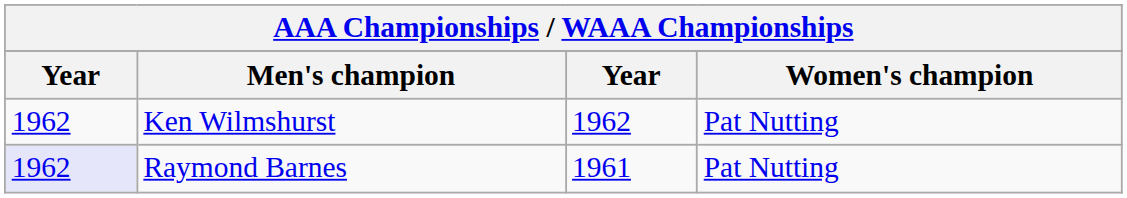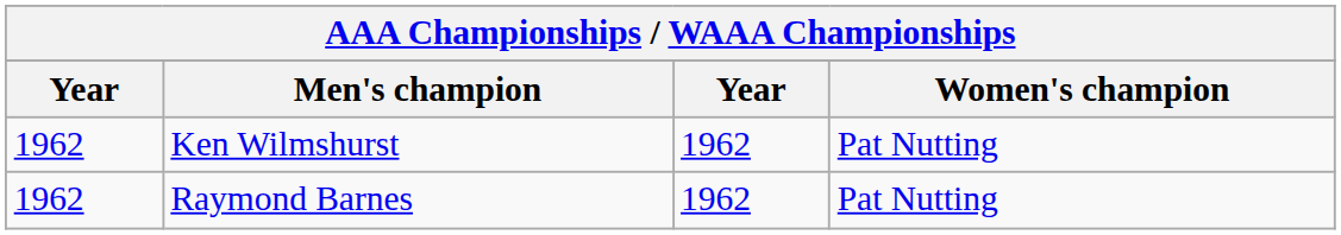 <table class="wikitable">
 <tr>
 <th colspan="4"><a href='#'>AAA Championships</a> / <a href='#'>WAAA Championships</a><br></th>
 </tr>
 <tr>
 </tr>
 <tr>
 <th width=80>Year</th>
 <th width=300>Men's champion</th>
 <th width=80>Year</th>
 <th width=300>Women's champion</th>
 </tr>
 <tr>
 <td><a href='#'>1962</a></td>
 <td><a href='#'>Ken Wilmshurst</a></td>
 <td><a href='#'>1962</a></td>
 <td><a href='#'>Pat Nutting</a></td>
 </tr>
 <tr>
-<td style="background: lavender;"><a href='#'>1962</a></td>
+<td><a href='#'>1962</a></td>
 <td><a href='#'>Raymond Barnes</a></td>
-<td><a href='#'>1961</a></td>
+<td><a href='#'>1962</a></td>
 <td><a href='#'>Pat Nutting</a></td>
 </tr>
 </table>
